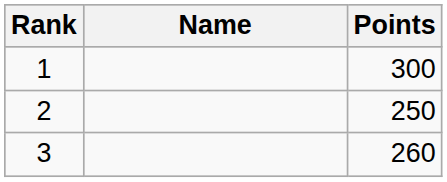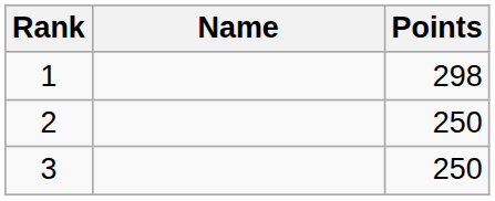 <table class="wikitable" border="1">
 <tr>
 <th width=30>Rank</th>
 <th width=150>Name</th>
 <th width=25>Points</th>
 </tr>
 <tr>
 <td align=center>1</td>
 <td></td>
-<td align=right>300</td>
+<td align=right>298</td>
 </tr>
 <tr>
 <td align=center>2</td>
 <td></td>
 <td align=right>250</td>
 </tr>
 <tr>
 <td align=center>3</td>
 <td></td>
-<td align=right>260</td>
+<td align=right>250</td>
 </tr>
 </table>
